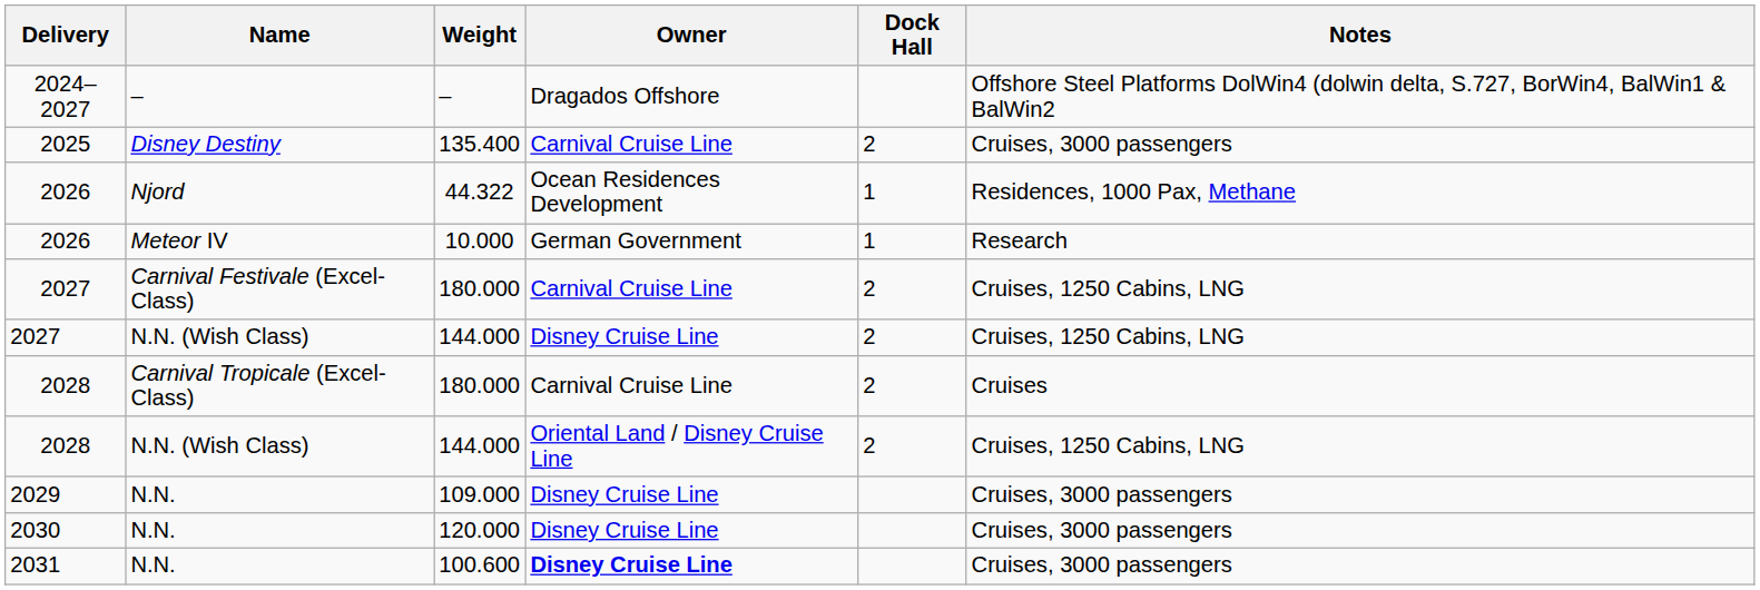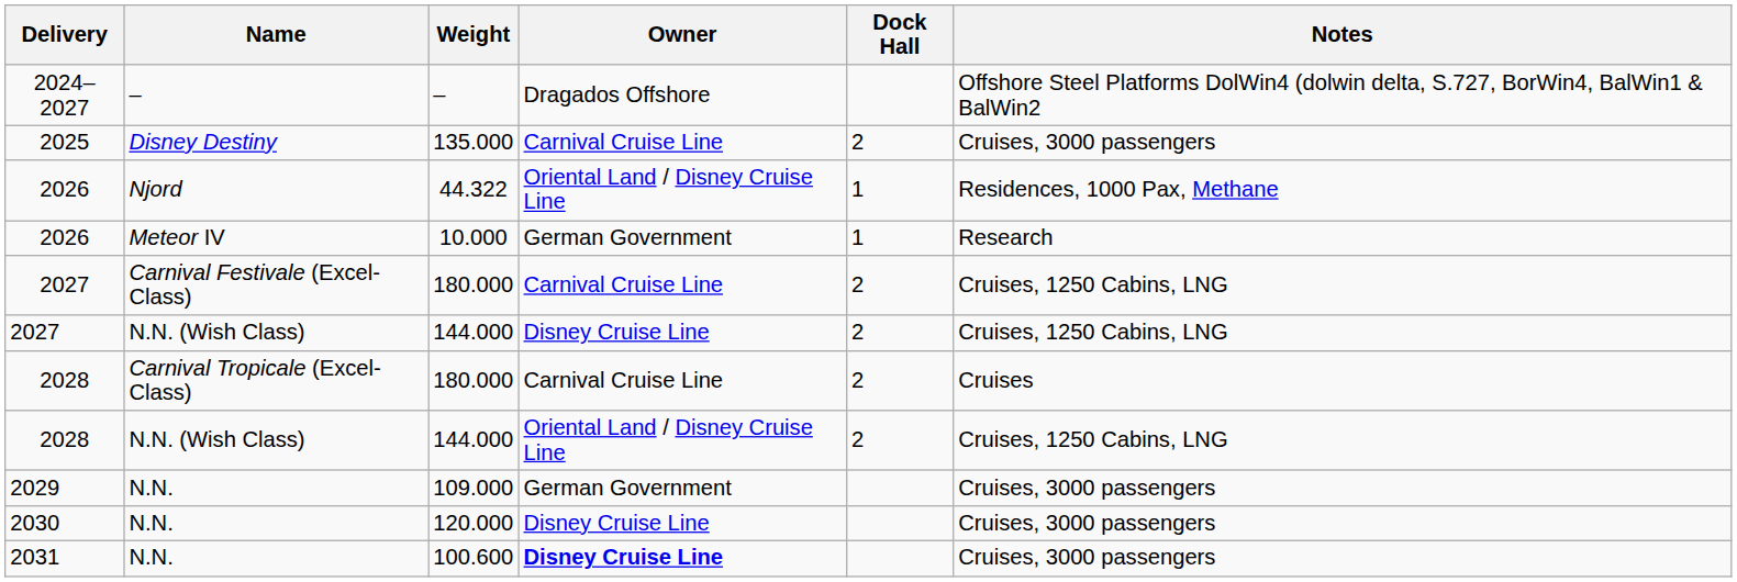 <table class="wikitable sortable zebra toptextcells">
 <tr class="color6">
 <th data-sort-type="number">Delivery</th>
 <th data-sort-type="text">Name</th>
 <th data-sort-type="number">Weight</th>
 <th data-sort-type="text">Owner</th>
 <th data-sort-type="text">Dock Hall</th>
 <th data-sort-type="text">Notes</th>
 </tr>
 <tr>
 <td style="text-align:center">2024–2027</td>
 <td>–</td>
 <td>–</td>
 <td>Dragados Offshore</td>
 <td></td>
 <td>Offshore Steel Platforms DolWin4 (dolwin delta, S.727, BorWin4, BalWin1 & BalWin2</td>
 </tr>
 <tr>
 <td style="text-align:center">2025</td>
 <td><em><a href='#'>Disney Destiny</a></em></td>
-<td style="text-align:center">135.400</td>
+<td style="text-align:center">135.000</td>
 <td> <a href='#'>Carnival Cruise Line</a></td>
 <td>2</td>
 <td>Cruises, 3000 passengers</td>
 </tr>
 <tr>
 <td style="text-align:center">2026</td>
 <td><em>Njord</em></td>
 <td style="text-align:center">44.322</td>
-<td>Ocean Residences Development</td>
+<td> <a href='#'>Oriental Land</a> / <a href='#'>Disney Cruise Line</a></td>
 <td>1</td>
 <td>Residences, 1000 Pax, <a href='#'>Methane</a></td>
 </tr>
 <tr>
 <td style="text-align:center">2026</td>
 <td><em>Meteor</em> IV</td>
 <td style="text-align:center">10.000</td>
 <td> German Government</td>
 <td>1</td>
 <td>Research</td>
 </tr>
 <tr>
 <td style="text-align:center">2027</td>
 <td><em>Carnival Festivale</em> (Excel-Class)</td>
 <td style="text-align:center">180.000</td>
 <td> <a href='#'>Carnival Cruise Line</a></td>
 <td>2</td>
 <td>Cruises, 1250 Cabins, LNG</td>
 </tr>
 <tr>
 <td>2027</td>
 <td>N.N. (Wish Class)</td>
 <td>144.000</td>
 <td> <a href='#'>Disney Cruise Line</a></td>
 <td>2</td>
 <td>Cruises, 1250 Cabins, LNG</td>
 </tr>
 <tr>
 <td style="text-align:center">2028</td>
 <td><em>Carnival Tropicale</em> (Excel-Class)</td>
 <td style="text-align:center">180.000</td>
 <td> Carnival Cruise Line</td>
 <td>2</td>
 <td>Cruises</td>
 </tr>
 <tr>
 <td style="text-align:center">2028</td>
 <td>N.N. (Wish Class)</td>
 <td style="text-align:center">144.000</td>
 <td> <a href='#'>Oriental Land</a> / <a href='#'>Disney Cruise Line</a></td>
 <td>2</td>
 <td>Cruises, 1250 Cabins, LNG</td>
 </tr>
 <tr>
 <td>2029</td>
 <td>N.N.</td>
 <td>109.000</td>
-<td><a href='#'>Disney Cruise Line</a></td>
+<td> German Government</td>
 <td></td>
 <td>Cruises, 3000 passengers</td>
 </tr>
 <tr>
 <td>2030</td>
 <td>N.N.</td>
 <td>120.000</td>
 <td><a href='#'>Disney Cruise Line</a></td>
 <td></td>
 <td>Cruises, 3000 passengers</td>
 </tr>
 <tr>
 <td>2031</td>
 <td>N.N.</td>
 <td>100.600</td>
 <td><strong><a href='#'>Disney Cruise Line</a></strong></td>
 <td></td>
 <td>Cruises, 3000 passengers</td>
 </tr>
 </table>
